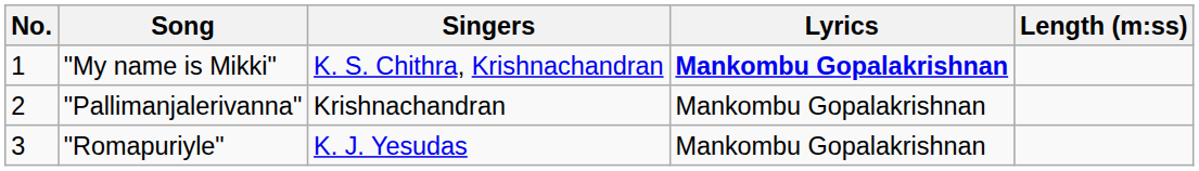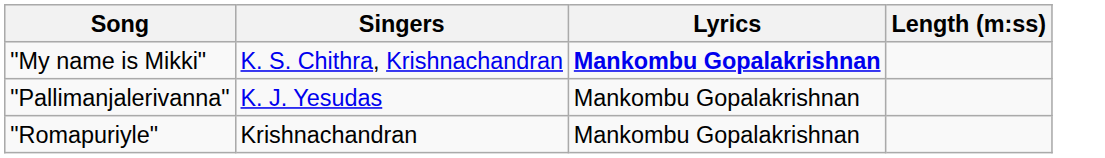 <table class="wikitable" style="font-size:95%;">
 <tr>
-<th>No.</th>
 <th>Song</th>
 <th>Singers</th>
 <th>Lyrics</th>
 <th>Length (m:ss)</th>
 </tr>
 <tr>
-<td>1</td>
 <td>"My name is Mikki"</td>
 <td><a href='#'>K. S. Chithra</a>, <a href='#'>Krishnachandran</a></td>
 <td><strong><a href='#'>Mankombu Gopalakrishnan</a></strong></td>
 <td></td>
 </tr>
 <tr>
-<td>2</td>
 <td>"Pallimanjalerivanna"</td>
+<td><a href='#'>K. J. Yesudas</a></td>
+<td>Mankombu Gopalakrishnan</td>
+<td></td>
+</tr>
+<tr>
+<td>"Romapuriyle"</td>
 <td>Krishnachandran</td>
 <td>Mankombu Gopalakrishnan</td>
 <td></td>
 </tr>
-<tr>
-<td>3</td>
-<td>"Romapuriyle"</td>
-<td><a href='#'>K. J. Yesudas</a></td>
-<td>Mankombu Gopalakrishnan</td>
-<td></td>
-</tr>
 </table>
